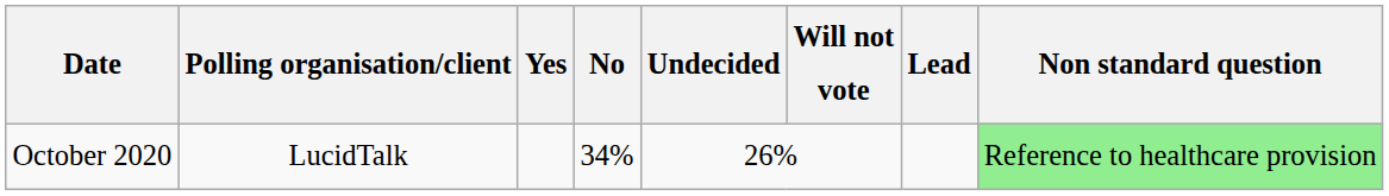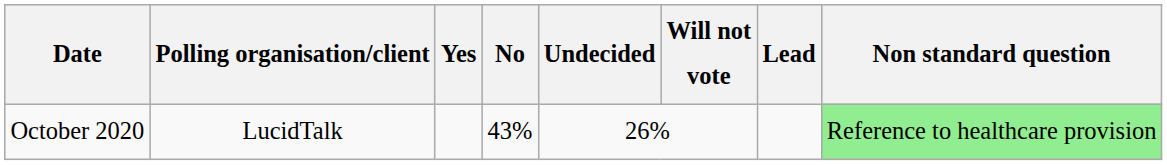 <table class="wikitable sortable" style="line-height:1.8; text-align:center;">
 <tr>
 <th>Date</th>
 <th>Polling organisation/client</th>
 <th>Yes</th>
 <th>No</th>
 <th>Undecided</th>
 <th>Will not <br>vote</th>
 <th>Lead</th>
 <th>Non standard question</th>
 </tr>
 <tr>
 <td>October 2020</td>
 <td>LucidTalk</td>
 <td></td>
-<td>34%</td>
+<td>43%</td>
 <td colspan="2">26%</td>
 <td></td>
 <td style="background: lightgreen;">Reference to healthcare provision</td>
 </tr>
 </table>
